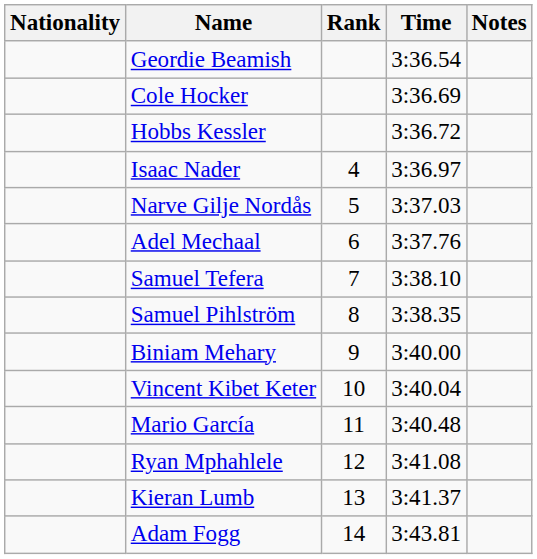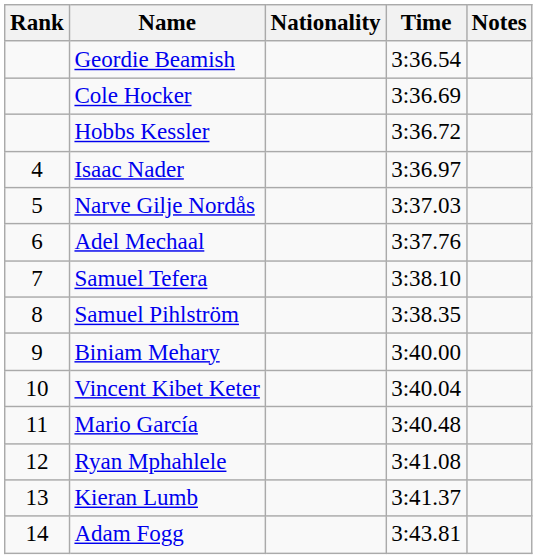 <table class="wikitable sortable" style="text-align:center">
 <tr>
+<th>Rank</th>
+<th>Name</th>
 <th>Nationality</th>
-<th>Name</th>
-<th>Rank</th>
 <th>Time</th>
 <th>Notes</th>
 </tr>
 <tr>
+<td></td>
+<td align="left"><a href='#'>Geordie Beamish</a></td>
 <td align="left"></td>
-<td align="left"><a href='#'>Geordie Beamish</a></td>
-<td></td>
 <td>3:36.54</td>
 <td></td>
 </tr>
 <tr>
+<td></td>
+<td align="left"><a href='#'>Cole Hocker</a></td>
 <td align="left"></td>
-<td align="left"><a href='#'>Cole Hocker</a></td>
-<td></td>
 <td>3:36.69</td>
 <td></td>
 </tr>
 <tr>
+<td></td>
+<td align="left"><a href='#'>Hobbs Kessler</a></td>
 <td align="left"></td>
-<td align="left"><a href='#'>Hobbs Kessler</a></td>
-<td></td>
 <td>3:36.72</td>
 <td></td>
 </tr>
 <tr>
+<td>4</td>
+<td align="left"><a href='#'>Isaac Nader</a></td>
 <td align="left"></td>
-<td align="left"><a href='#'>Isaac Nader</a></td>
-<td>4</td>
 <td>3:36.97</td>
 <td></td>
 </tr>
 <tr>
+<td>5</td>
+<td align="left"><a href='#'>Narve Gilje Nordås</a></td>
 <td align="left"></td>
-<td align="left"><a href='#'>Narve Gilje Nordås</a></td>
-<td>5</td>
 <td>3:37.03</td>
 <td></td>
 </tr>
 <tr>
+<td>6</td>
+<td align="left"><a href='#'>Adel Mechaal</a></td>
 <td align="left"></td>
-<td align="left"><a href='#'>Adel Mechaal</a></td>
-<td>6</td>
 <td>3:37.76</td>
 <td></td>
 </tr>
 <tr>
+<td>7</td>
+<td align="left"><a href='#'>Samuel Tefera</a></td>
 <td align="left"></td>
-<td align="left"><a href='#'>Samuel Tefera</a></td>
-<td>7</td>
 <td>3:38.10</td>
 <td></td>
 </tr>
 <tr>
+<td>8</td>
+<td align="left"><a href='#'>Samuel Pihlström</a></td>
 <td align="left"></td>
-<td align="left"><a href='#'>Samuel Pihlström</a></td>
-<td>8</td>
 <td>3:38.35</td>
 <td></td>
 </tr>
 <tr>
+<td>9</td>
+<td align="left"><a href='#'>Biniam Mehary</a></td>
 <td align="left"></td>
-<td align="left"><a href='#'>Biniam Mehary</a></td>
-<td>9</td>
 <td>3:40.00</td>
 <td></td>
 </tr>
 <tr>
+<td>10</td>
+<td align="left"><a href='#'>Vincent Kibet Keter</a></td>
 <td align="left"></td>
-<td align="left"><a href='#'>Vincent Kibet Keter</a></td>
-<td>10</td>
 <td>3:40.04</td>
 <td></td>
 </tr>
 <tr>
+<td>11</td>
+<td align="left"><a href='#'>Mario García</a></td>
 <td align="left"></td>
-<td align="left"><a href='#'>Mario García</a></td>
-<td>11</td>
 <td>3:40.48</td>
 <td></td>
 </tr>
 <tr>
+<td>12</td>
+<td align="left"><a href='#'>Ryan Mphahlele</a></td>
 <td align="left"></td>
-<td align="left"><a href='#'>Ryan Mphahlele</a></td>
-<td>12</td>
 <td>3:41.08</td>
 <td></td>
 </tr>
 <tr>
+<td>13</td>
+<td align="left"><a href='#'>Kieran Lumb</a></td>
 <td align="left"></td>
-<td align="left"><a href='#'>Kieran Lumb</a></td>
-<td>13</td>
 <td>3:41.37</td>
 <td></td>
 </tr>
 <tr>
+<td>14</td>
+<td align="left"><a href='#'>Adam Fogg</a></td>
 <td align="left"></td>
-<td align="left"><a href='#'>Adam Fogg</a></td>
-<td>14</td>
 <td>3:43.81</td>
 <td></td>
 </tr>
 </table>
